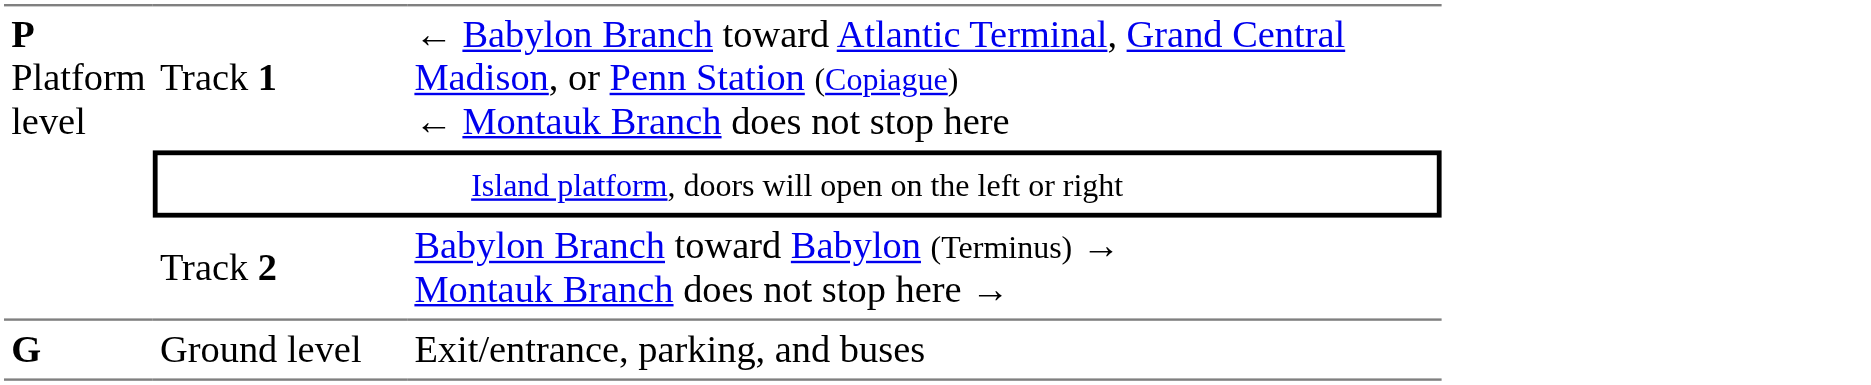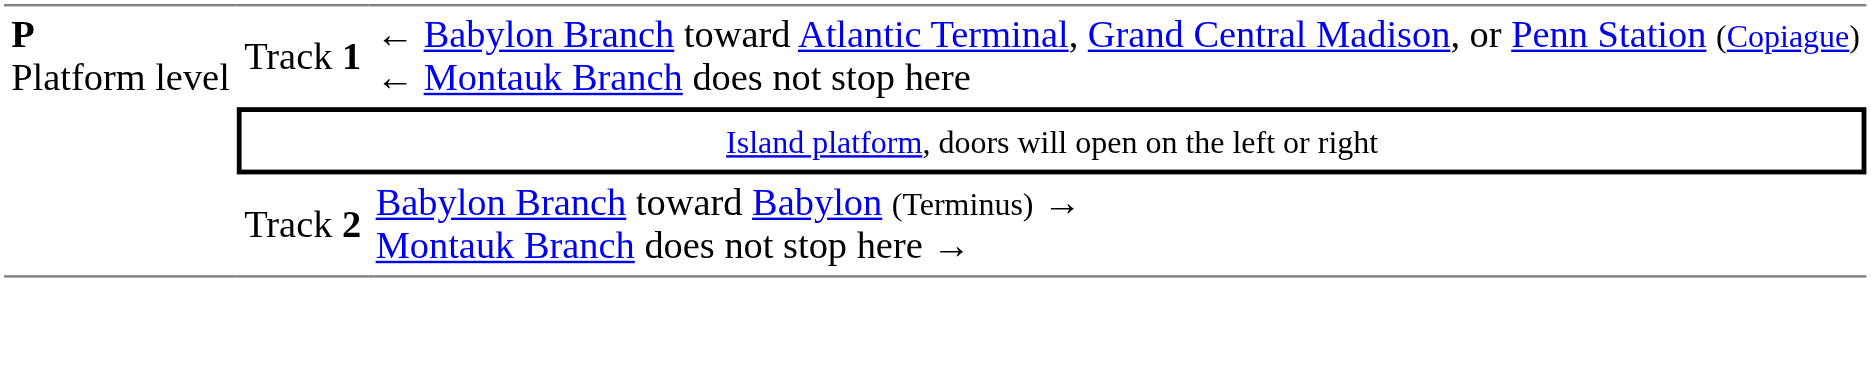 <table border="0" cellspacing="0" cellpadding="3">
 <tr>
 <td rowspan="3" valign="top" style="border-top:solid 1px gray;border-bottom:solid 1px gray;"><strong>P</strong><br>Platform level</td>
 <td style="border-top:solid 1px gray;">Track <strong>1</strong></td>
 <td style="border-top:solid 1px gray;">← <strong></strong> <a href='#'>Babylon Branch</a> toward <a href='#'>Atlantic Terminal</a>, <a href='#'>Grand Central Madison</a>, or <a href='#'>Penn Station</a> <small>(<a href='#'>Copiague</a>)</small><br>←  <a href='#'>Montauk Branch</a> does not stop here</td>
 </tr>
 <tr>
 <td colspan="2" style="border-top:solid 2px black;border-right:solid 2px black;border-left:solid 2px black;border-bottom:solid 2px black;text-align:center;"><small><a href='#'>Island platform</a>, doors will open on the left or right</small> </td>
 </tr>
 <tr>
 <td style="border-bottom:solid 1px gray;">Track <strong>2</strong></td>
 <td style="border-bottom:solid 1px gray;">  <a href='#'>Babylon Branch</a> toward <a href='#'>Babylon</a> <small>(Terminus)</small> →<br>  <a href='#'>Montauk Branch</a> does not stop here →</td>
 </tr>
-<tr>
-<td width="50" style="border-bottom:solid 1px gray;border-bottom:solid 1px gray;"><strong>G</strong></td>
-<td width="100" style="border-bottom:solid 1px gray;border-bottom:solid 1px gray;">Ground level</td>
-<td width="425" style="border-bottom:solid 1px gray;border-bottom:solid 1px gray;">Exit/entrance, parking, and buses</td>
-</tr>
 </table>
